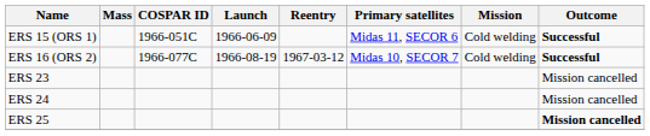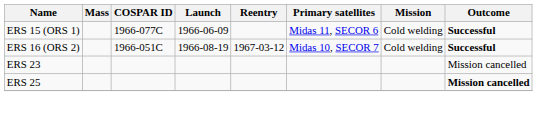 <table class="wikitable" border="1">
 <tr>
 <th>Name</th>
 <th>Mass</th>
 <th>COSPAR ID</th>
 <th>Launch</th>
 <th>Reentry</th>
 <th>Primary satellites</th>
 <th>Mission</th>
 <th>Outcome</th>
 </tr>
 <tr>
 <td>ERS 15 (ORS 1)</td>
 <td></td>
-<td>1966-051C</td>
+<td>1966-077C</td>
 <td>1966-06-09</td>
 <td></td>
 <td><a href='#'>Midas 11</a>, <a href='#'>SECOR 6</a></td>
 <td>Cold welding</td>
 <td><strong>Successful</strong></td>
 </tr>
 <tr>
 <td>ERS 16 (ORS 2)</td>
 <td> </td>
-<td>1966-077C</td>
+<td>1966-051C</td>
 <td>1966-08-19</td>
 <td>1967-03-12</td>
 <td><a href='#'>Midas 10</a>, <a href='#'>SECOR 7</a></td>
 <td>Cold welding</td>
 <td><strong>Successful</strong></td>
 </tr>
 <tr>
 <td>ERS 23</td>
-<td></td>
-<td></td>
-<td></td>
-<td></td>
-<td></td>
-<td></td>
-<td>Mission cancelled</td>
-</tr>
-<tr>
-<td>ERS 24</td>
 <td></td>
 <td></td>
 <td></td>
 <td></td>
 <td></td>
 <td></td>
 <td>Mission cancelled</td>
 </tr>
 <tr>
 <td>ERS 25</td>
 <td></td>
 <td></td>
 <td></td>
 <td></td>
 <td></td>
 <td></td>
 <td><strong>Mission cancelled</strong></td>
 </tr>
 <tr>
 </tr>
 </table>
